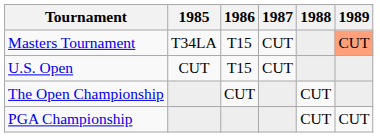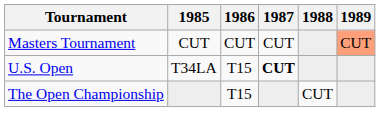 <table class="wikitable" style="font-size:95%;text-align:center;">
 <tr>
 <th>Tournament</th>
 <th>1985</th>
 <th>1986</th>
 <th>1987</th>
 <th>1988</th>
 <th>1989</th>
 </tr>
 <tr>
 <td align=left><a href='#'>Masters Tournament</a></td>
-<td>T34<span>LA</span></td>
-<td>T15</td>
+<td>CUT</td>
+<td>CUT</td>
 <td>CUT</td>
 <td style="background:#eeeeee;"></td>
 <td style="background: lightsalmon;">CUT</td>
 </tr>
 <tr>
 <td align=left><a href='#'>U.S. Open</a></td>
-<td>CUT</td>
+<td>T34<span>LA</span></td>
 <td>T15</td>
-<td>CUT</td>
+<td><strong>CUT</strong></td>
 <td style="background:#eeeeee;"></td>
 <td style="background:#eeeeee;"></td>
 </tr>
 <tr>
 <td align=left><a href='#'>The Open Championship</a></td>
 <td style="background:#eeeeee;"></td>
-<td>CUT</td>
+<td>T15</td>
 <td style="background:#eeeeee;"></td>
 <td>CUT</td>
 <td style="background:#eeeeee;"></td>
 </tr>
-<tr>
-<td align=left><a href='#'>PGA Championship</a></td>
-<td style="background:#eeeeee;"></td>
-<td style="background:#eeeeee;"></td>
-<td style="background:#eeeeee;"></td>
-<td>CUT</td>
-<td>CUT</td>
-</tr>
 </table>
